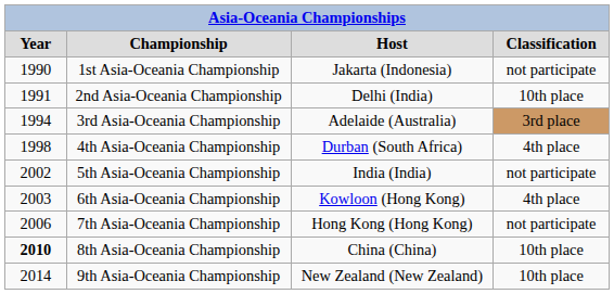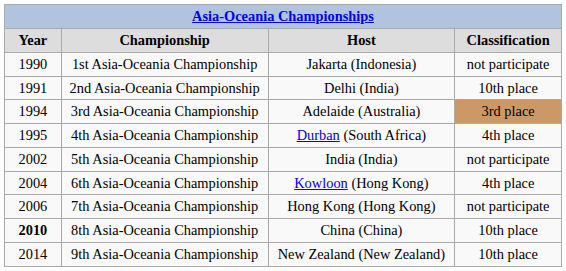 <table class="wikitable" style=font-size:90%>
 <tr align=center style="background:#B0C4DE;">
 <td colspan=4><strong><a href='#'>Asia-Oceania Championships</a></strong></td>
 </tr>
 <tr align=center bgcolor="#dddddd">
 <td width=50><strong>Year</strong></td>
 <td width=200><strong>Championship</strong></td>
 <td width=180><strong>Host</strong></td>
 <td width=100><strong>Classification</strong></td>
 </tr>
 <tr align=center>
 <td>1990</td>
 <td>1st Asia-Oceania Championship</td>
 <td>Jakarta (Indonesia)</td>
 <td align="center">not participate</td>
 </tr>
 <tr align=center>
 <td>1991</td>
 <td>2nd Asia-Oceania Championship</td>
 <td>Delhi (India)</td>
 <td align="center">10th place</td>
 </tr>
 <tr align=center>
 <td>1994</td>
 <td>3rd Asia-Oceania Championship</td>
 <td>Adelaide (Australia)</td>
 <td bgcolor="#CC9966" align="center"> 3rd place</td>
 </tr>
 <tr align=center>
-<td>1998</td>
+<td>1995</td>
 <td>4th Asia-Oceania Championship</td>
 <td><a href='#'>Durban</a> (South Africa)</td>
 <td align="center">4th place</td>
 </tr>
 <tr align=center>
 <td>2002</td>
 <td>5th Asia-Oceania Championship</td>
 <td>India (India)</td>
 <td align="center">not participate</td>
 </tr>
 <tr align=center>
-<td>2003</td>
+<td>2004</td>
 <td>6th Asia-Oceania Championship</td>
 <td><a href='#'>Kowloon</a> (Hong Kong)</td>
 <td align="center">4th place</td>
 </tr>
 <tr align=center>
 <td>2006</td>
 <td>7th Asia-Oceania Championship</td>
 <td>Hong Kong (Hong Kong)</td>
 <td align="center">not participate</td>
 </tr>
 <tr align=center>
 <td><strong>2010</strong></td>
 <td>8th Asia-Oceania Championship</td>
 <td>China (China)</td>
 <td align="center">10th place</td>
 </tr>
 <tr align=center>
 <td>2014</td>
 <td>9th Asia-Oceania Championship</td>
 <td>New Zealand (New Zealand)</td>
 <td align="center">10th place</td>
 </tr>
 <tr align=center>
 </tr>
 </table>
